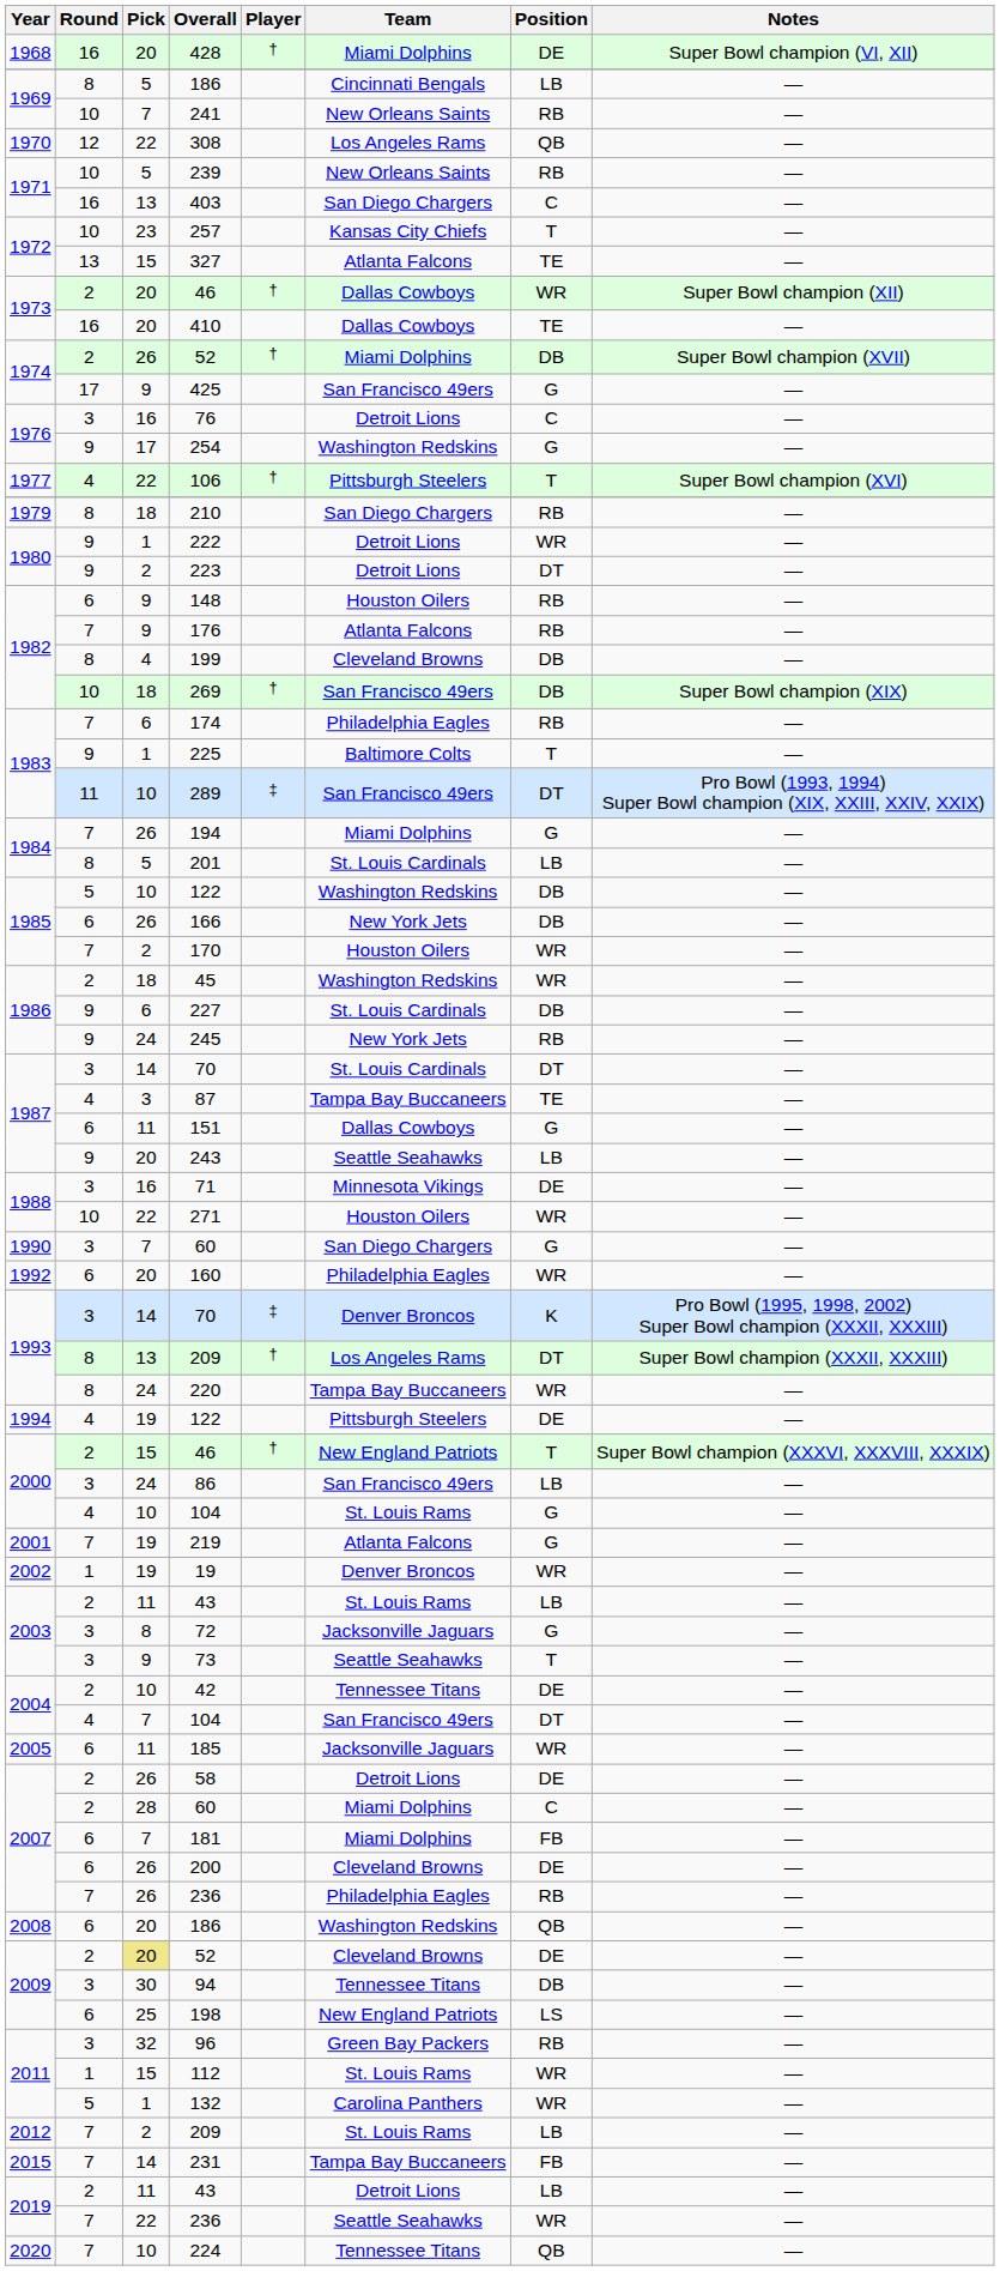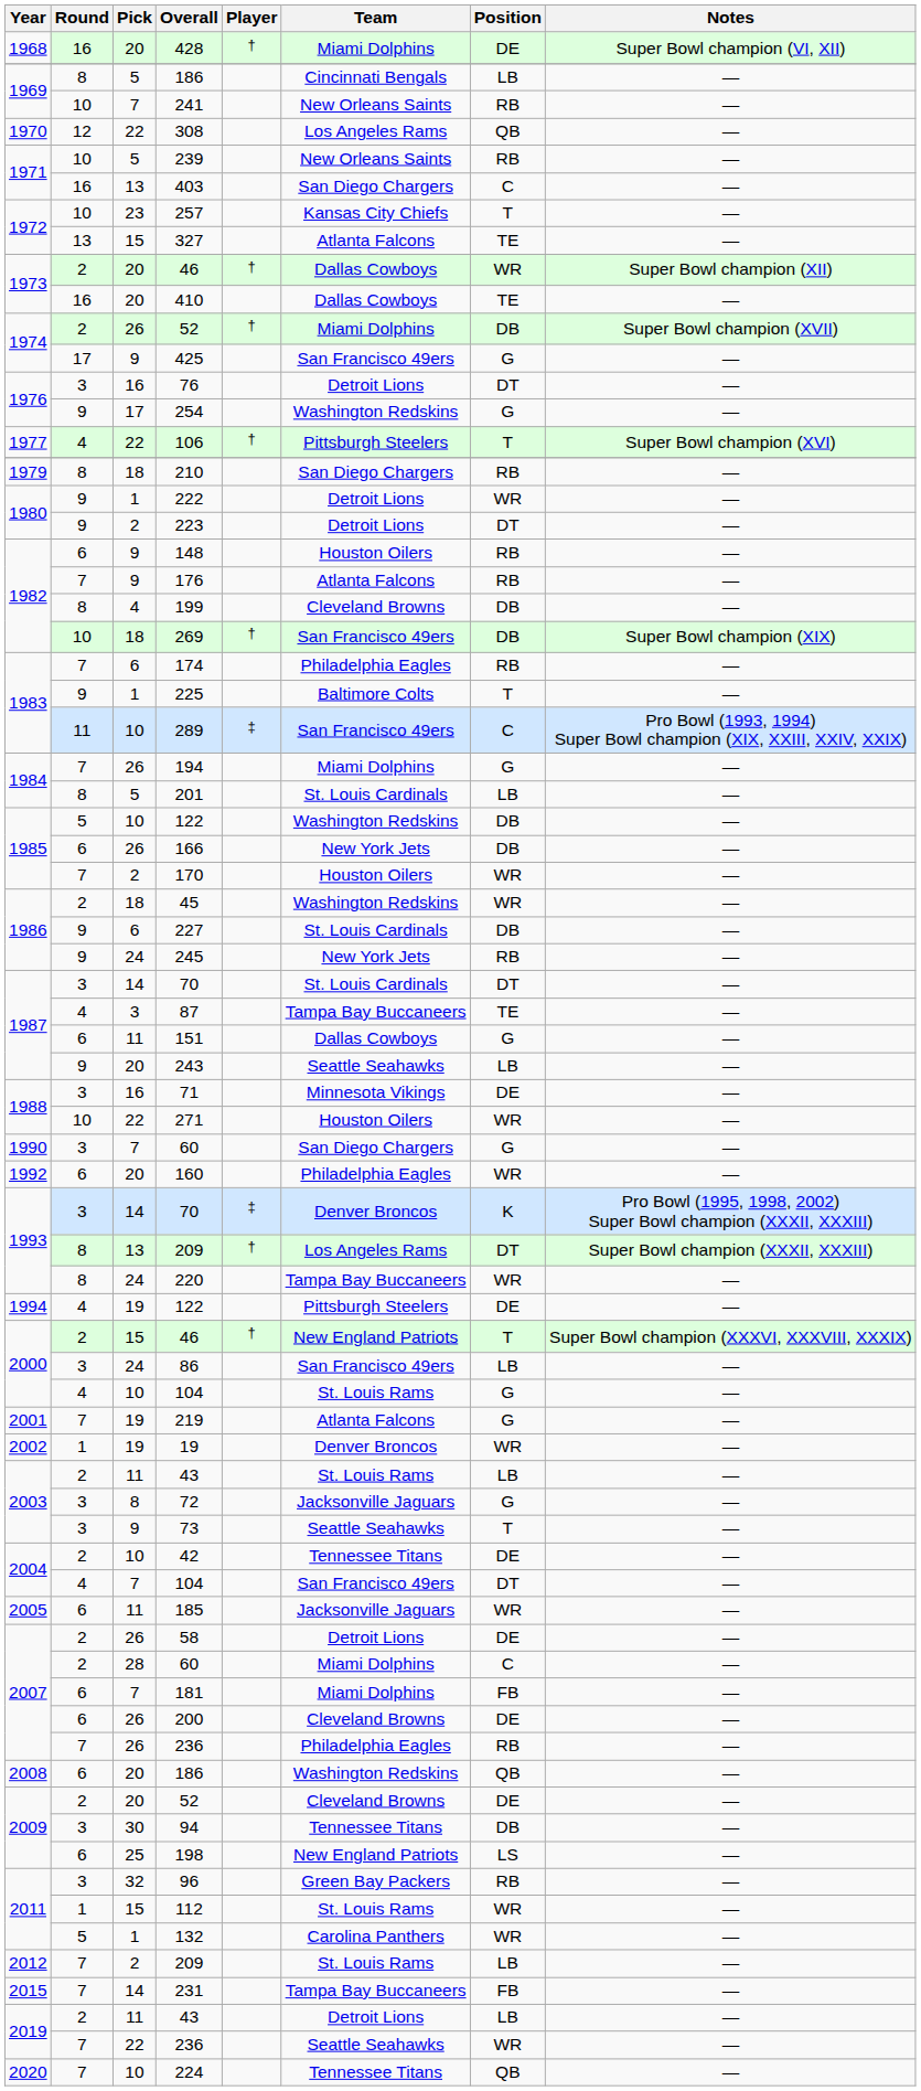 <table class="wikitable sortable" style="text-align: center;">
 <tr>
 <th>Year</th>
 <th>Round</th>
 <th>Pick</th>
 <th>Overall</th>
 <th>Player</th>
 <th>Team</th>
 <th>Position</th>
 <th>Notes</th>
 </tr>
 <tr>
 <td scope="row" style="text-align:center;"><a href='#'>1968</a></td>
 <td style="background:#dfd;">16</td>
 <td style="background:#dfd;">20</td>
 <td style="background:#dfd;">428</td>
 <td style="background:#dfd;"><sup>†</sup></td>
 <td style="background:#dfd;"><a href='#'>Miami Dolphins</a></td>
 <td style="background:#dfd;">DE</td>
 <td style="background:#dfd;"> Super Bowl champion (<a href='#'>VI</a>, <a href='#'>XII</a>)</td>
 </tr>
 <tr>
 </tr>
 <tr>
 <td scope="row" style="text-align:center;" rowspan="2"><a href='#'>1969</a></td>
 <td>8</td>
 <td>5</td>
 <td>186</td>
 <td></td>
 <td><a href='#'>Cincinnati Bengals</a></td>
 <td>LB</td>
 <td>—</td>
 </tr>
 <tr>
 <td>10</td>
 <td>7</td>
 <td>241</td>
 <td></td>
 <td><a href='#'>New Orleans Saints</a></td>
 <td>RB</td>
 <td>—</td>
 </tr>
 <tr>
 <td scope="row" style="text-align:center;"><a href='#'>1970</a></td>
 <td>12</td>
 <td>22</td>
 <td>308</td>
 <td></td>
 <td><a href='#'>Los Angeles Rams</a></td>
 <td>QB</td>
 <td>—</td>
 </tr>
 <tr>
 <td scope="row" style="text-align:center;" rowspan="2"><a href='#'>1971</a></td>
 <td>10</td>
 <td>5</td>
 <td>239</td>
 <td></td>
 <td><a href='#'>New Orleans Saints</a></td>
 <td>RB</td>
 <td>—</td>
 </tr>
 <tr>
 <td>16</td>
 <td>13</td>
 <td>403</td>
 <td></td>
 <td><a href='#'>San Diego Chargers</a></td>
 <td>C</td>
 <td>—</td>
 </tr>
 <tr>
 <td scope="row" style="text-align:center;" rowspan="2"><a href='#'>1972</a></td>
 <td>10</td>
 <td>23</td>
 <td>257</td>
 <td></td>
 <td><a href='#'>Kansas City Chiefs</a></td>
 <td>T</td>
 <td>—</td>
 </tr>
 <tr>
 <td>13</td>
 <td>15</td>
 <td>327</td>
 <td></td>
 <td><a href='#'>Atlanta Falcons</a></td>
 <td>TE</td>
 <td>—</td>
 </tr>
 <tr>
 <td scope="row" style="text-align:center;" rowspan="2"><a href='#'>1973</a></td>
 <td style="background:#dfd;">2</td>
 <td style="background:#dfd;">20</td>
 <td style="background:#dfd;">46</td>
 <td style="background:#dfd;"><sup>†</sup></td>
 <td style="background:#dfd;"><a href='#'>Dallas Cowboys</a></td>
 <td style="background:#dfd;">WR</td>
 <td style="background:#dfd;"> Super Bowl champion (<a href='#'>XII</a>)</td>
 </tr>
 <tr>
 <td>16</td>
 <td>20</td>
 <td>410</td>
 <td></td>
 <td><a href='#'>Dallas Cowboys</a></td>
 <td>TE</td>
 <td>—</td>
 </tr>
 <tr>
 <td scope="row" style="text-align:center;" rowspan="2"><a href='#'>1974</a></td>
 <td style="background:#dfd;">2</td>
 <td style="background:#dfd;">26</td>
 <td style="background:#dfd;">52</td>
 <td style="background:#dfd;"><sup>†</sup></td>
 <td style="background:#dfd;"><a href='#'>Miami Dolphins</a></td>
 <td style="background:#dfd;">DB</td>
 <td style="background:#dfd;"> Super Bowl champion (<a href='#'>XVII</a>)</td>
 </tr>
 <tr>
 <td>17</td>
 <td>9</td>
 <td>425</td>
 <td></td>
 <td><a href='#'>San Francisco 49ers</a></td>
 <td>G</td>
 <td>—</td>
 </tr>
 <tr>
 <td scope="row" style="text-align:center;" rowspan="2"><a href='#'>1976</a></td>
 <td>3</td>
 <td>16</td>
 <td>76</td>
 <td></td>
 <td><a href='#'>Detroit Lions</a></td>
-<td>C</td>
+<td>DT</td>
 <td>—</td>
 </tr>
 <tr>
 <td>9</td>
 <td>17</td>
 <td>254</td>
 <td></td>
 <td><a href='#'>Washington Redskins</a></td>
 <td>G</td>
 <td>—</td>
 </tr>
 <tr>
 <td scope="row" style="text-align:center;"><a href='#'>1977</a></td>
 <td style="background:#dfd;">4</td>
 <td style="background:#dfd;">22</td>
 <td style="background:#dfd;">106</td>
 <td style="background:#dfd;"><sup>†</sup></td>
 <td style="background:#dfd;"><a href='#'>Pittsburgh Steelers</a></td>
 <td style="background:#dfd;">T</td>
 <td style="background:#dfd;"> Super Bowl champion (<a href='#'>XVI</a>)</td>
 </tr>
 <tr>
 </tr>
 <tr>
 <td scope="row" style="text-align:center;"><a href='#'>1979</a></td>
 <td>8</td>
 <td>18</td>
 <td>210</td>
 <td></td>
 <td><a href='#'>San Diego Chargers</a></td>
 <td>RB</td>
 <td>—</td>
 </tr>
 <tr>
 <td scope="row" style="text-align:center;" rowspan="2"><a href='#'>1980</a></td>
 <td>9</td>
 <td>1</td>
 <td>222</td>
 <td></td>
 <td><a href='#'>Detroit Lions</a></td>
 <td>WR</td>
 <td>—</td>
 </tr>
 <tr>
 <td>9</td>
 <td>2</td>
 <td>223</td>
 <td></td>
 <td><a href='#'>Detroit Lions</a></td>
 <td>DT</td>
 <td>—</td>
 </tr>
 <tr>
 <td scope="row" style="text-align:center;" rowspan="4"><a href='#'>1982</a></td>
 <td>6</td>
 <td>9</td>
 <td>148</td>
 <td></td>
 <td><a href='#'>Houston Oilers</a></td>
 <td>RB</td>
 <td>—</td>
 </tr>
 <tr>
 <td>7</td>
 <td>9</td>
 <td>176</td>
 <td></td>
 <td><a href='#'>Atlanta Falcons</a></td>
 <td>RB</td>
 <td>—</td>
 </tr>
 <tr>
 <td>8</td>
 <td>4</td>
 <td>199</td>
 <td></td>
 <td><a href='#'>Cleveland Browns</a></td>
 <td>DB</td>
 <td>—</td>
 </tr>
 <tr style="background:#dfd;">
 <td>10</td>
 <td>18</td>
 <td>269</td>
 <td><sup>†</sup></td>
 <td><a href='#'>San Francisco 49ers</a></td>
 <td>DB</td>
 <td> Super Bowl champion (<a href='#'>XIX</a>)</td>
 </tr>
 <tr>
 <td scope="row" style="text-align:center;" rowspan="3"><a href='#'>1983</a></td>
 <td>7</td>
 <td>6</td>
 <td>174</td>
 <td></td>
 <td><a href='#'>Philadelphia Eagles</a></td>
 <td>RB</td>
 <td>—</td>
 </tr>
 <tr>
 <td>9</td>
 <td>1</td>
 <td>225</td>
 <td></td>
 <td><a href='#'>Baltimore Colts</a></td>
 <td>T</td>
 <td>—</td>
 </tr>
 <tr style="background:#d0e7ff;">
 <td>11</td>
 <td>10</td>
 <td>289</td>
 <td><sup>‡</sup></td>
 <td><a href='#'>San Francisco 49ers</a></td>
-<td>DT</td>
+<td>C</td>
 <td> Pro Bowl (<a href='#'>1993</a>, <a href='#'>1994</a>)<br> Super Bowl champion (<a href='#'>XIX</a>, <a href='#'>XXIII</a>, <a href='#'>XXIV</a>, <a href='#'>XXIX</a>)</td>
 </tr>
 <tr>
 <td scope="row" style="text-align:center;" rowspan="2"><a href='#'>1984</a></td>
 <td>7</td>
 <td>26</td>
 <td>194</td>
 <td></td>
 <td><a href='#'>Miami Dolphins</a></td>
 <td>G</td>
 <td>—</td>
 </tr>
 <tr>
 <td>8</td>
 <td>5</td>
 <td>201</td>
 <td></td>
 <td><a href='#'>St. Louis Cardinals</a></td>
 <td>LB</td>
 <td>—</td>
 </tr>
 <tr>
 <td scope="row" style="text-align:center;" rowspan="3"><a href='#'>1985</a></td>
 <td>5</td>
 <td>10</td>
 <td>122</td>
 <td></td>
 <td><a href='#'>Washington Redskins</a></td>
 <td>DB</td>
 <td>—</td>
 </tr>
 <tr>
 <td>6</td>
 <td>26</td>
 <td>166</td>
 <td></td>
 <td><a href='#'>New York Jets</a></td>
 <td>DB</td>
 <td>—</td>
 </tr>
 <tr>
 <td>7</td>
 <td>2</td>
 <td>170</td>
 <td></td>
 <td><a href='#'>Houston Oilers</a></td>
 <td>WR</td>
 <td>—</td>
 </tr>
 <tr>
 <td scope="row" style="text-align:center;" rowspan="3"><a href='#'>1986</a></td>
 <td>2</td>
 <td>18</td>
 <td>45</td>
 <td></td>
 <td><a href='#'>Washington Redskins</a></td>
 <td>WR</td>
 <td>—</td>
 </tr>
 <tr>
 <td>9</td>
 <td>6</td>
 <td>227</td>
 <td></td>
 <td><a href='#'>St. Louis Cardinals</a></td>
 <td>DB</td>
 <td>—</td>
 </tr>
 <tr>
 <td>9</td>
 <td>24</td>
 <td>245</td>
 <td></td>
 <td><a href='#'>New York Jets</a></td>
 <td>RB</td>
 <td>—</td>
 </tr>
 <tr>
 <td scope="row" style="text-align:center;" rowspan="4"><a href='#'>1987</a></td>
 <td>3</td>
 <td>14</td>
 <td>70</td>
 <td></td>
 <td><a href='#'>St. Louis Cardinals</a></td>
 <td>DT</td>
 <td>—</td>
 </tr>
 <tr>
 <td>4</td>
 <td>3</td>
 <td>87</td>
 <td></td>
 <td><a href='#'>Tampa Bay Buccaneers</a></td>
 <td>TE</td>
 <td>—</td>
 </tr>
 <tr>
 <td>6</td>
 <td>11</td>
 <td>151</td>
 <td></td>
 <td><a href='#'>Dallas Cowboys</a></td>
 <td>G</td>
 <td>—</td>
 </tr>
 <tr>
 <td>9</td>
 <td>20</td>
 <td>243</td>
 <td></td>
 <td><a href='#'>Seattle Seahawks</a></td>
 <td>LB</td>
 <td>—</td>
 </tr>
 <tr>
 <td scope="row" style="text-align:center;" rowspan="2"><a href='#'>1988</a></td>
 <td>3</td>
 <td>16</td>
 <td>71</td>
 <td></td>
 <td><a href='#'>Minnesota Vikings</a></td>
 <td>DE</td>
 <td>—</td>
 </tr>
 <tr>
 <td>10</td>
 <td>22</td>
 <td>271</td>
 <td></td>
 <td><a href='#'>Houston Oilers</a></td>
 <td>WR</td>
 <td>—</td>
 </tr>
 <tr>
 <td scope="row" style="text-align:center;"><a href='#'>1990</a></td>
 <td>3</td>
 <td>7</td>
 <td>60</td>
 <td></td>
 <td><a href='#'>San Diego Chargers</a></td>
 <td>G</td>
 <td>—</td>
 </tr>
 <tr>
 <td scope="row" style="text-align:center;"><a href='#'>1992</a></td>
 <td>6</td>
 <td>20</td>
 <td>160</td>
 <td></td>
 <td><a href='#'>Philadelphia Eagles</a></td>
 <td>WR</td>
 <td>—</td>
 </tr>
 <tr>
 <td scope="row" style="text-align:center;" rowspan="3"><a href='#'>1993</a></td>
 <td style="background:#d0e7ff;">3</td>
 <td style="background:#d0e7ff;">14</td>
 <td style="background:#d0e7ff;">70</td>
 <td style="background:#d0e7ff;"><sup>‡</sup></td>
 <td style="background:#d0e7ff;"><a href='#'>Denver Broncos</a></td>
 <td style="background:#d0e7ff;">K</td>
 <td style="background:#d0e7ff;"> Pro Bowl (<a href='#'>1995</a>, <a href='#'>1998</a>, <a href='#'>2002</a>)<br> Super Bowl champion (<a href='#'>XXXII</a>, <a href='#'>XXXIII</a>)</td>
 </tr>
 <tr style="background:#dfd;">
 <td>8</td>
 <td>13</td>
 <td>209</td>
 <td><sup>†</sup></td>
 <td><a href='#'>Los Angeles Rams</a></td>
 <td>DT</td>
 <td> Super Bowl champion (<a href='#'>XXXII</a>, <a href='#'>XXXIII</a>)</td>
 </tr>
 <tr>
 <td>8</td>
 <td>24</td>
 <td>220</td>
 <td></td>
 <td><a href='#'>Tampa Bay Buccaneers</a></td>
 <td>WR</td>
 <td>—</td>
 </tr>
 <tr>
 <td scope="row" style="text-align:center;"><a href='#'>1994</a></td>
 <td>4</td>
 <td>19</td>
 <td>122</td>
 <td></td>
 <td><a href='#'>Pittsburgh Steelers</a></td>
 <td>DE</td>
 <td>—</td>
 </tr>
 <tr>
 <td scope="row" style="text-align:center;" rowspan="3"><a href='#'>2000</a></td>
 <td style="background:#dfd;">2</td>
 <td style="background:#dfd;">15</td>
 <td style="background:#dfd;">46</td>
 <td style="background:#dfd;"><sup>†</sup></td>
 <td style="background:#dfd;"><a href='#'>New England Patriots</a></td>
 <td style="background:#dfd;">T</td>
 <td style="background:#dfd;"> Super Bowl champion (<a href='#'>XXXVI</a>, <a href='#'>XXXVIII</a>, <a href='#'>XXXIX</a>)</td>
 </tr>
 <tr>
 <td>3</td>
 <td>24</td>
 <td>86</td>
 <td></td>
 <td><a href='#'>San Francisco 49ers</a></td>
 <td>LB</td>
 <td>—</td>
 </tr>
 <tr>
 <td>4</td>
 <td>10</td>
 <td>104</td>
 <td></td>
 <td><a href='#'>St. Louis Rams</a></td>
 <td>G</td>
 <td>—</td>
 </tr>
 <tr>
 <td scope="row" style="text-align:center;"><a href='#'>2001</a></td>
 <td>7</td>
 <td>19</td>
 <td>219</td>
 <td></td>
 <td><a href='#'>Atlanta Falcons</a></td>
 <td>G</td>
 <td>—</td>
 </tr>
 <tr>
 <td scope="row" style="text-align:center;"><a href='#'>2002</a></td>
 <td>1</td>
 <td>19</td>
 <td>19</td>
 <td></td>
 <td><a href='#'>Denver Broncos</a></td>
 <td>WR</td>
 <td>—</td>
 </tr>
 <tr>
 <td scope="row" style="text-align:center;" rowspan="3"><a href='#'>2003</a></td>
 <td>2</td>
 <td>11</td>
 <td>43</td>
 <td></td>
 <td><a href='#'>St. Louis Rams</a></td>
 <td>LB</td>
 <td>—</td>
 </tr>
 <tr>
 <td>3</td>
 <td>8</td>
 <td>72</td>
 <td></td>
 <td><a href='#'>Jacksonville Jaguars</a></td>
 <td>G</td>
 <td>—</td>
 </tr>
 <tr>
 <td>3</td>
 <td>9</td>
 <td>73</td>
 <td></td>
 <td><a href='#'>Seattle Seahawks</a></td>
 <td>T</td>
 <td>—</td>
 </tr>
 <tr>
 <td scope="row" style="text-align:center;" rowspan="2"><a href='#'>2004</a></td>
 <td>2</td>
 <td>10</td>
 <td>42</td>
 <td></td>
 <td><a href='#'>Tennessee Titans</a></td>
 <td>DE</td>
 <td>—</td>
 </tr>
 <tr>
 <td>4</td>
 <td>7</td>
 <td>104</td>
 <td></td>
 <td><a href='#'>San Francisco 49ers</a></td>
 <td>DT</td>
 <td>—</td>
 </tr>
 <tr>
 <td scope="row" style="text-align:center;"><a href='#'>2005</a></td>
 <td>6</td>
 <td>11</td>
 <td>185</td>
 <td></td>
 <td><a href='#'>Jacksonville Jaguars</a></td>
 <td>WR</td>
 <td>—</td>
 </tr>
 <tr>
 <td scope="row" style="text-align:center;" rowspan="5"><a href='#'>2007</a></td>
 <td>2</td>
 <td>26</td>
 <td>58</td>
 <td></td>
 <td><a href='#'>Detroit Lions</a></td>
 <td>DE</td>
 <td>—</td>
 </tr>
 <tr>
 <td>2</td>
 <td>28</td>
 <td>60</td>
 <td></td>
 <td><a href='#'>Miami Dolphins</a></td>
 <td>C</td>
 <td>—</td>
 </tr>
 <tr>
 <td>6</td>
 <td>7</td>
 <td>181</td>
 <td></td>
 <td><a href='#'>Miami Dolphins</a></td>
 <td>FB</td>
 <td>—</td>
 </tr>
 <tr>
 <td>6</td>
 <td>26</td>
 <td>200</td>
 <td></td>
 <td><a href='#'>Cleveland Browns</a></td>
 <td>DE</td>
 <td>—</td>
 </tr>
 <tr>
 <td>7</td>
 <td>26</td>
 <td>236</td>
 <td></td>
 <td><a href='#'>Philadelphia Eagles</a></td>
 <td>RB</td>
 <td>—</td>
 </tr>
 <tr>
 <td scope="row" style="text-align:center;"><a href='#'>2008</a></td>
 <td>6</td>
 <td>20</td>
 <td>186</td>
 <td></td>
 <td><a href='#'>Washington Redskins</a></td>
 <td>QB</td>
 <td>—</td>
 </tr>
 <tr>
 <td scope="row" style="text-align:center;" rowspan="3"><a href='#'>2009</a></td>
 <td>2</td>
-<td style="background: khaki;">20</td>
+<td>20</td>
 <td>52</td>
 <td></td>
 <td><a href='#'>Cleveland Browns</a></td>
 <td>DE</td>
 <td>—</td>
 </tr>
 <tr>
 <td>3</td>
 <td>30</td>
 <td>94</td>
 <td></td>
 <td><a href='#'>Tennessee Titans</a></td>
 <td>DB</td>
 <td>—</td>
 </tr>
 <tr>
 <td>6</td>
 <td>25</td>
 <td>198</td>
 <td></td>
 <td><a href='#'>New England Patriots</a></td>
 <td>LS</td>
 <td>—</td>
 </tr>
 <tr>
 <td scope="row" style="text-align:center;" rowspan="3"><a href='#'>2011</a></td>
 <td>3</td>
 <td>32</td>
 <td>96</td>
 <td></td>
 <td><a href='#'>Green Bay Packers</a></td>
 <td>RB</td>
 <td>—</td>
 </tr>
 <tr>
 <td>1</td>
 <td>15</td>
 <td>112</td>
 <td></td>
 <td><a href='#'>St. Louis Rams</a></td>
 <td>WR</td>
 <td>—</td>
 </tr>
 <tr>
 <td>5</td>
 <td>1</td>
 <td>132</td>
 <td></td>
 <td><a href='#'>Carolina Panthers</a></td>
 <td>WR</td>
 <td>—</td>
 </tr>
 <tr>
 <td scope="row" style="text-align:center;"><a href='#'>2012</a></td>
 <td>7</td>
 <td>2</td>
 <td>209</td>
 <td></td>
 <td><a href='#'>St. Louis Rams</a></td>
 <td>LB</td>
 <td>—</td>
 </tr>
 <tr>
 <td scope="row" style="text-align:center;"><a href='#'>2015</a></td>
 <td>7</td>
 <td>14</td>
 <td>231</td>
 <td></td>
 <td><a href='#'>Tampa Bay Buccaneers</a></td>
 <td>FB</td>
 <td>—</td>
 </tr>
 <tr>
 <td scope="row" style="text-align:center;" rowspan="2"><a href='#'>2019</a></td>
 <td>2</td>
 <td>11</td>
 <td>43</td>
 <td></td>
 <td><a href='#'>Detroit Lions</a></td>
 <td>LB</td>
 <td>—</td>
 </tr>
 <tr>
 <td>7</td>
 <td>22</td>
 <td>236</td>
 <td></td>
 <td><a href='#'>Seattle Seahawks</a></td>
 <td>WR</td>
 <td>—</td>
 </tr>
 <tr>
 <td scope="row" style="text-align:center;"><a href='#'>2020</a></td>
 <td>7</td>
 <td>10</td>
 <td>224</td>
 <td></td>
 <td><a href='#'>Tennessee Titans</a></td>
 <td>QB</td>
 <td>—</td>
 </tr>
 </table>
